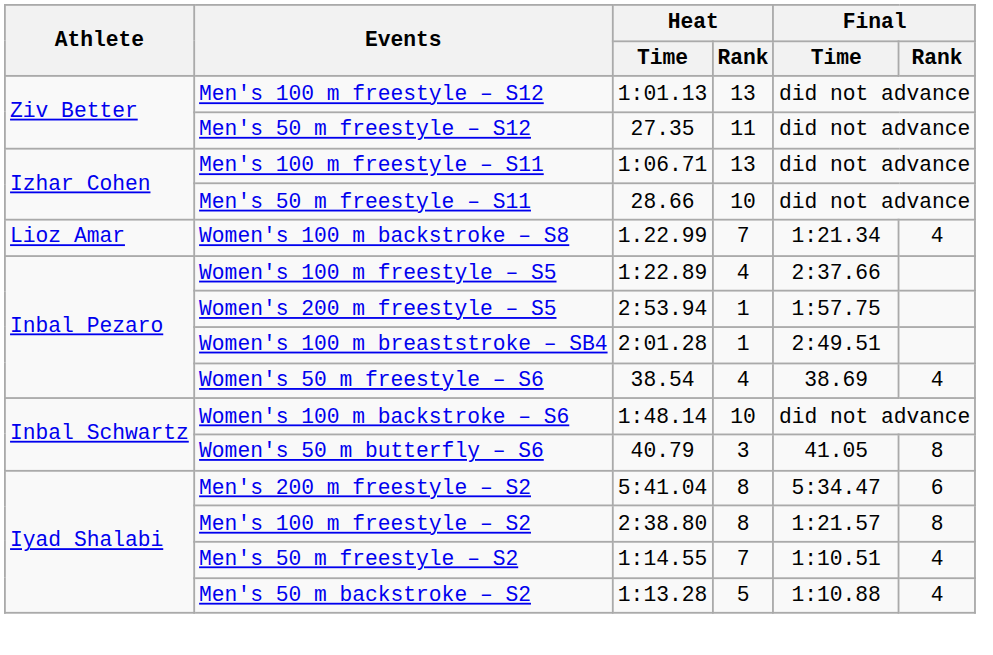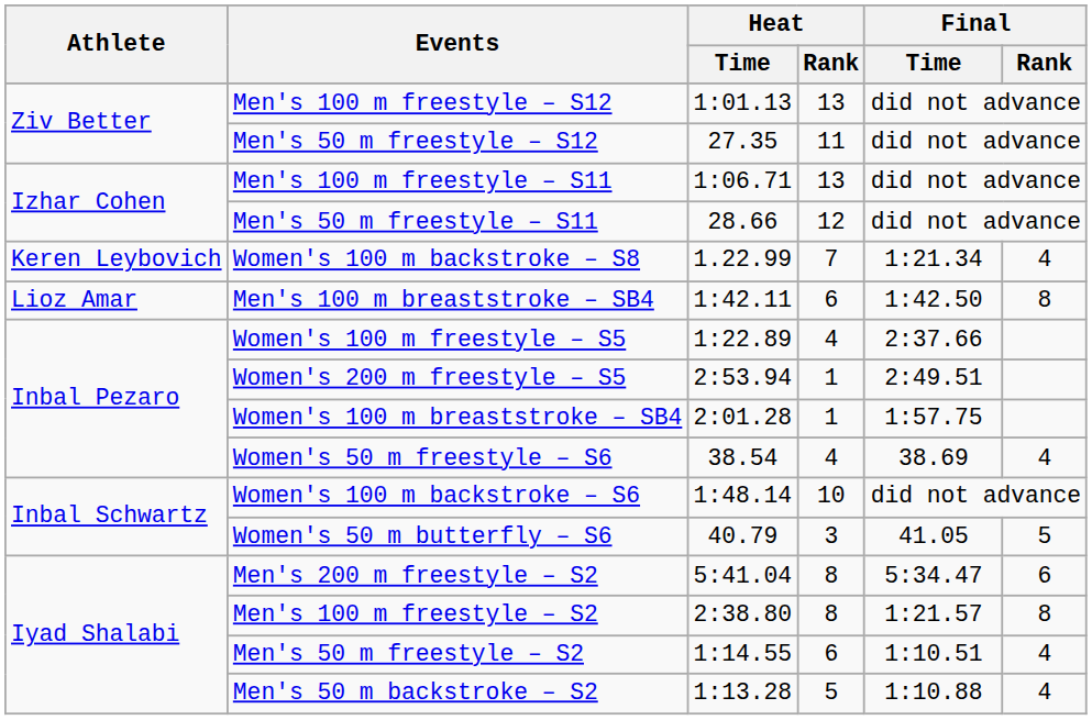 <table class=wikitable style="font-size:90%">
 <tr>
 <th rowspan="2">Athlete</th>
 <th rowspan="2">Events</th>
 <th colspan="2">Heat</th>
 <th colspan="2">Final</th>
 </tr>
 <tr>
 <th>Time</th>
 <th>Rank</th>
 <th>Time</th>
 <th>Rank</th>
 </tr>
 <tr>
 <td rowspan="2"><a href='#'>Ziv Better</a></td>
 <td><a href='#'>Men's 100 m freestyle – S12</a></td>
 <td align="center">1:01.13</td>
 <td align="center">13</td>
 <td align="center" colspan="2">did not advance</td>
 </tr>
 <tr>
 <td><a href='#'>Men's 50 m freestyle – S12</a></td>
 <td align="center">27.35</td>
 <td align="center">11</td>
 <td align="center" colspan="2">did not advance</td>
 </tr>
 <tr>
 <td rowspan="2"><a href='#'>Izhar Cohen</a></td>
 <td><a href='#'>Men's 100 m freestyle – S11</a></td>
 <td align="center">1:06.71</td>
 <td align="center">13</td>
 <td align="center" colspan="2">did not advance</td>
 </tr>
 <tr>
 <td><a href='#'>Men's 50 m freestyle – S11</a></td>
 <td align="center">28.66</td>
-<td align="center">10</td>
+<td align="center">12</td>
 <td align="center" colspan="2">did not advance</td>
 </tr>
 <tr>
-<td><a href='#'>Lioz Amar</a></td>
+<td><a href='#'>Keren Leybovich</a></td>
 <td><a href='#'>Women's 100 m backstroke – S8</a></td>
 <td align=center>1.22.99</td>
 <td align=center>7</td>
 <td align=center>1:21.34</td>
 <td align=center>4</td>
+</tr>
+<tr>
+<td><a href='#'>Lioz Amar</a></td>
+<td><a href='#'>Men's 100 m breaststroke – SB4</a></td>
+<td align=center>1:42.11</td>
+<td align=center>6</td>
+<td align=center>1:42.50</td>
+<td align=center>8</td>
 </tr>
 <tr>
 <td rowspan="4"><a href='#'>Inbal Pezaro</a></td>
 <td><a href='#'>Women's 100 m freestyle – S5</a></td>
 <td align=center>1:22.89</td>
 <td align=center>4</td>
 <td align=center>2:37.66</td>
 <td align=center></td>
 </tr>
 <tr>
 <td><a href='#'>Women's 200 m freestyle – S5</a></td>
 <td align=center>2:53.94</td>
 <td align=center>1</td>
-<td align=center>1:57.75</td>
+<td align=center>2:49.51</td>
 <td align=center></td>
 </tr>
 <tr>
 <td><a href='#'>Women's 100 m breaststroke – SB4</a></td>
 <td align=center>2:01.28</td>
 <td align=center>1</td>
-<td align=center>2:49.51</td>
+<td align=center>1:57.75</td>
 <td align=center></td>
 </tr>
 <tr>
 <td><a href='#'>Women's 50 m freestyle – S6</a></td>
 <td align=center>38.54</td>
 <td align=center>4</td>
 <td align=center>38.69</td>
 <td align=center>4</td>
 </tr>
 <tr>
 <td rowspan="2"><a href='#'>Inbal Schwartz</a></td>
 <td><a href='#'>Women's 100 m backstroke – S6</a></td>
 <td align=center>1:48.14</td>
 <td align=center>10</td>
 <td colspan="2" align="center">did not advance</td>
 </tr>
 <tr>
 <td><a href='#'>Women's 50 m butterfly – S6</a></td>
 <td align=center>40.79</td>
 <td align=center>3</td>
 <td align=center>41.05</td>
-<td align=center>8</td>
+<td align=center>5</td>
 </tr>
 <tr>
 <td rowspan="6"><a href='#'>Iyad Shalabi</a></td>
 <td><a href='#'>Men's 200 m freestyle – S2</a></td>
 <td align=center>5:41.04</td>
 <td align=center>8</td>
 <td align=center>5:34.47</td>
 <td align=center>6</td>
 </tr>
 <tr>
 <td><a href='#'>Men's 100 m freestyle – S2</a></td>
 <td align=center>2:38.80</td>
 <td align=center>8</td>
 <td align=center>1:21.57</td>
 <td align=center>8</td>
 </tr>
 <tr>
 <td><a href='#'>Men's 50 m freestyle – S2</a></td>
 <td align=center>1:14.55</td>
-<td align=center>7</td>
+<td align=center>6</td>
 <td align=center>1:10.51</td>
 <td align=center>4</td>
 </tr>
 <tr>
 <td><a href='#'>Men's 50 m backstroke – S2</a></td>
 <td align=center>1:13.28</td>
 <td align=center>5</td>
 <td align=center>1:10.88</td>
 <td align=center>4</td>
 </tr>
 </table>
